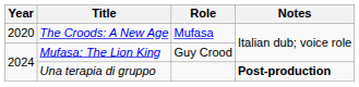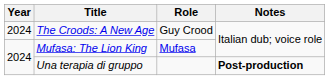 <table class="wikitable plainrowheaders sortable">
 <tr>
 <th scope="col">Year</th>
 <th scope="col">Title</th>
 <th scope="col">Role</th>
 <th scope="col" class="unsortable">Notes</th>
 </tr>
 <tr>
-<td>2020</td>
+<td>2024</td>
 <td><em><a href='#'>The Croods: A New Age</a></em></td>
-<td><a href='#'>Mufasa</a></td>
+<td>Guy Crood</td>
 <td rowspan=2>Italian dub; voice role</td>
 </tr>
 <tr>
 <td rowspan=2>2024</td>
 <td><em><a href='#'>Mufasa: The Lion King</a></em></td>
-<td>Guy Crood</td>
+<td><a href='#'>Mufasa</a></td>
 </tr>
 <tr>
 <td><em>Una terapia di gruppo</em></td>
 <td></td>
 <td><strong>Post-production</strong></td>
 </tr>
 </table>
